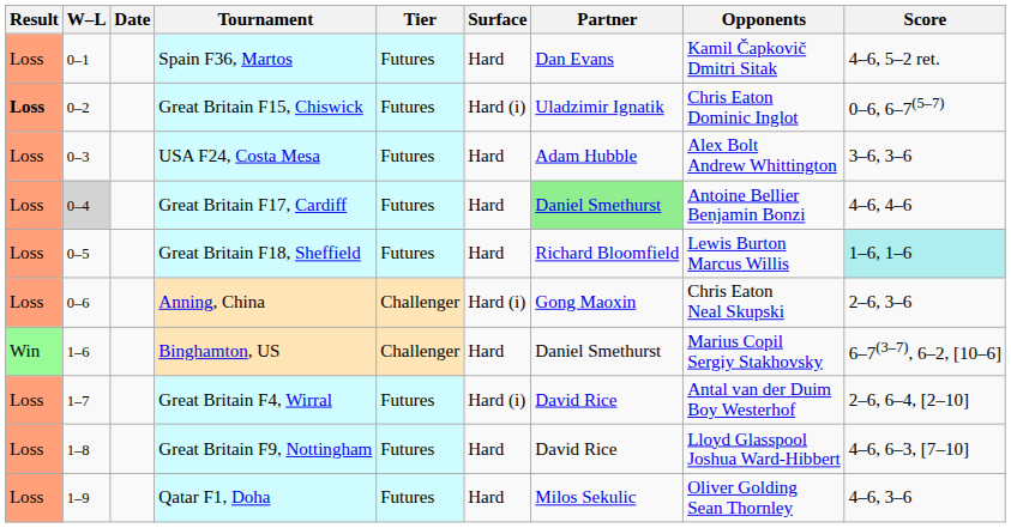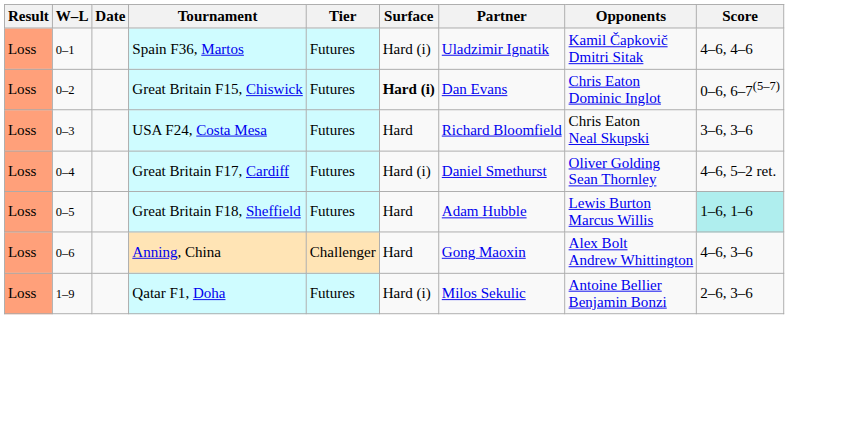 <table class="sortable wikitable">
 <tr>
 <th>Result</th>
 <th class="unsortable">W–L</th>
 <th>Date</th>
 <th>Tournament</th>
 <th>Tier</th>
 <th>Surface</th>
 <th>Partner</th>
 <th>Opponents</th>
 <th class="unsortable">Score</th>
 </tr>
 <tr>
 <td bgcolor=FFA07A>Loss</td>
 <td><small>0–1</small></td>
 <td></td>
 <td style="background:#cffcff;">Spain F36, <a href='#'>Martos</a></td>
 <td style="background:#cffcff;">Futures</td>
-<td>Hard</td>
-<td> <a href='#'>Dan Evans</a></td>
+<td>Hard (i)</td>
+<td> <a href='#'>Uladzimir Ignatik</a></td>
 <td> <a href='#'>Kamil Čapkovič</a><br> <a href='#'>Dmitri Sitak</a></td>
-<td>4–6, 5–2 ret.</td>
+<td>4–6, 4–6</td>
 </tr>
 <tr>
-<td bgcolor=FFA07A><strong>Loss</strong></td>
+<td bgcolor=FFA07A>Loss</td>
 <td><small>0–2</small></td>
 <td></td>
 <td style="background:#cffcff;">Great Britain F15, <a href='#'>Chiswick</a></td>
 <td style="background:#cffcff;">Futures</td>
-<td>Hard (i)</td>
-<td> <a href='#'>Uladzimir Ignatik</a></td>
+<td><strong>Hard (i)</strong></td>
+<td> <a href='#'>Dan Evans</a></td>
 <td> <a href='#'>Chris Eaton</a><br> <a href='#'>Dominic Inglot</a></td>
 <td>0–6, 6–7<sup>(5–7)</sup></td>
 </tr>
 <tr>
 <td bgcolor=FFA07A>Loss</td>
 <td><small>0–3</small></td>
 <td></td>
 <td style="background:#cffcff;">USA F24, <a href='#'>Costa Mesa</a></td>
 <td style="background:#cffcff;">Futures</td>
 <td>Hard</td>
-<td> <a href='#'>Adam Hubble</a></td>
-<td> <a href='#'>Alex Bolt</a><br> <a href='#'>Andrew Whittington</a></td>
+<td> <a href='#'>Richard Bloomfield</a></td>
+<td> Chris Eaton<br> <a href='#'>Neal Skupski</a></td>
 <td>3–6, 3–6</td>
 </tr>
 <tr>
 <td bgcolor=FFA07A>Loss</td>
-<td style="background: lightgrey;"><small>0–4</small></td>
+<td><small>0–4</small></td>
 <td></td>
 <td style="background:#cffcff;">Great Britain F17, <a href='#'>Cardiff</a></td>
 <td style="background:#cffcff;">Futures</td>
-<td>Hard</td>
-<td style="background: lightgreen;"> <a href='#'>Daniel Smethurst</a></td>
-<td> <a href='#'>Antoine Bellier</a><br> <a href='#'>Benjamin Bonzi</a></td>
-<td>4–6, 4–6</td>
+<td>Hard (i)</td>
+<td> <a href='#'>Daniel Smethurst</a></td>
+<td> <a href='#'>Oliver Golding</a><br> <a href='#'>Sean Thornley</a></td>
+<td>4–6, 5–2 ret.</td>
 </tr>
 <tr>
 <td bgcolor=FFA07A>Loss</td>
 <td><small>0–5</small></td>
 <td></td>
 <td style="background:#cffcff;">Great Britain F18, <a href='#'>Sheffield</a></td>
 <td style="background:#cffcff;">Futures</td>
 <td>Hard</td>
-<td> <a href='#'>Richard Bloomfield</a></td>
+<td> <a href='#'>Adam Hubble</a></td>
 <td> <a href='#'>Lewis Burton</a><br> <a href='#'>Marcus Willis</a></td>
 <td style="background: paleturquoise;">1–6, 1–6</td>
 </tr>
 <tr>
 <td bgcolor=FFA07A>Loss</td>
 <td><small>0–6</small></td>
 <td><a href='#'></a></td>
 <td style="background:moccasin;"><a href='#'>Anning</a>, China</td>
 <td style="background:moccasin;">Challenger</td>
-<td>Hard (i)</td>
+<td>Hard</td>
 <td> <a href='#'>Gong Maoxin</a></td>
-<td> Chris Eaton<br> <a href='#'>Neal Skupski</a></td>
-<td>2–6, 3–6</td>
-</tr>
-<tr>
-<td bgcolor=98FB98>Win</td>
-<td><small>1–6</small></td>
-<td><a href='#'></a></td>
-<td style="background:moccasin;"><a href='#'>Binghamton</a>, US</td>
-<td style="background:moccasin;">Challenger</td>
-<td>Hard</td>
-<td> Daniel Smethurst</td>
-<td> <a href='#'>Marius Copil</a><br> <a href='#'>Sergiy Stakhovsky</a></td>
-<td>6–7<sup>(3–7)</sup>, 6–2, [10–6]</td>
-</tr>
-<tr>
-<td bgcolor=FFA07A>Loss</td>
-<td><small>1–7</small></td>
-<td></td>
-<td style="background:#cffcff;">Great Britain F4, <a href='#'>Wirral</a></td>
-<td style="background:#cffcff;">Futures</td>
-<td>Hard (i)</td>
-<td> <a href='#'>David Rice</a></td>
-<td> <a href='#'>Antal van der Duim</a><br> <a href='#'>Boy Westerhof</a></td>
-<td>2–6, 6–4, [2–10]</td>
-</tr>
-<tr>
-<td bgcolor=FFA07A>Loss</td>
-<td><small>1–8</small></td>
-<td></td>
-<td style="background:#cffcff;">Great Britain F9, <a href='#'>Nottingham</a></td>
-<td style="background:#cffcff;">Futures</td>
-<td>Hard</td>
-<td> David Rice</td>
-<td> <a href='#'>Lloyd Glasspool</a><br> <a href='#'>Joshua Ward-Hibbert</a></td>
-<td>4–6, 6–3, [7–10]</td>
+<td> <a href='#'>Alex Bolt</a><br> <a href='#'>Andrew Whittington</a></td>
+<td>4–6, 3–6</td>
 </tr>
 <tr>
 <td bgcolor=FFA07A>Loss</td>
 <td><small>1–9</small></td>
 <td></td>
 <td style="background:#cffcff;">Qatar F1, <a href='#'>Doha</a></td>
 <td style="background:#cffcff;">Futures</td>
-<td>Hard</td>
+<td>Hard (i)</td>
 <td> <a href='#'>Milos Sekulic</a></td>
-<td> <a href='#'>Oliver Golding</a><br> <a href='#'>Sean Thornley</a></td>
-<td>4–6, 3–6</td>
+<td> <a href='#'>Antoine Bellier</a><br> <a href='#'>Benjamin Bonzi</a></td>
+<td>2–6, 3–6</td>
 </tr>
 </table>
